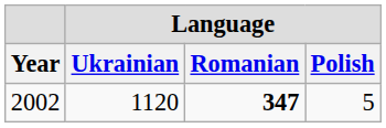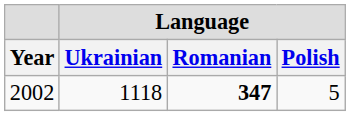 <table class="wikitable">
 <tr>
 <th style="background:#ddd;"> </th>
 <th colspan="3" style="background:#ddd;">Language</th>
 </tr>
 <tr style="background:#f0f0f0;">
 <th>Year</th>
 <th><a href='#'>Ukrainian</a></th>
 <th><a href='#'>Romanian</a></th>
 <th><a href='#'>Polish</a></th>
 </tr>
 <tr>
 <td>2002</td>
-<td align="right">1120</td>
+<td align="right">1118</td>
 <td align="right"><strong>347</strong></td>
 <td align="right">5</td>
 </tr>
 </table>
